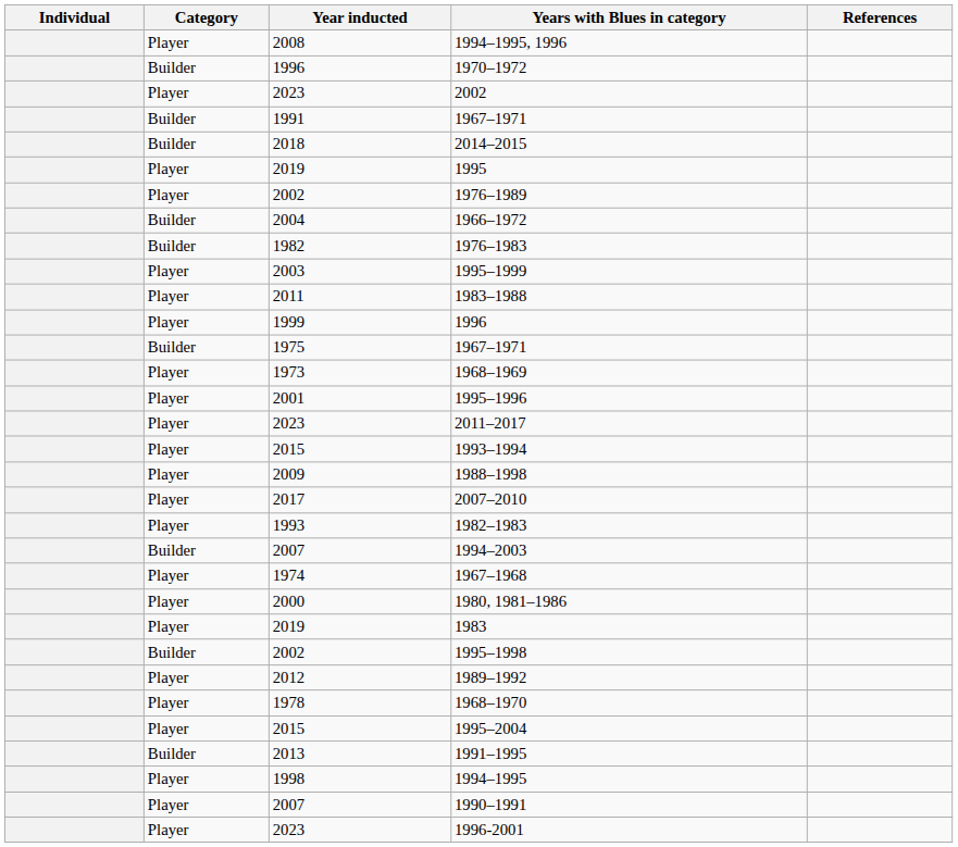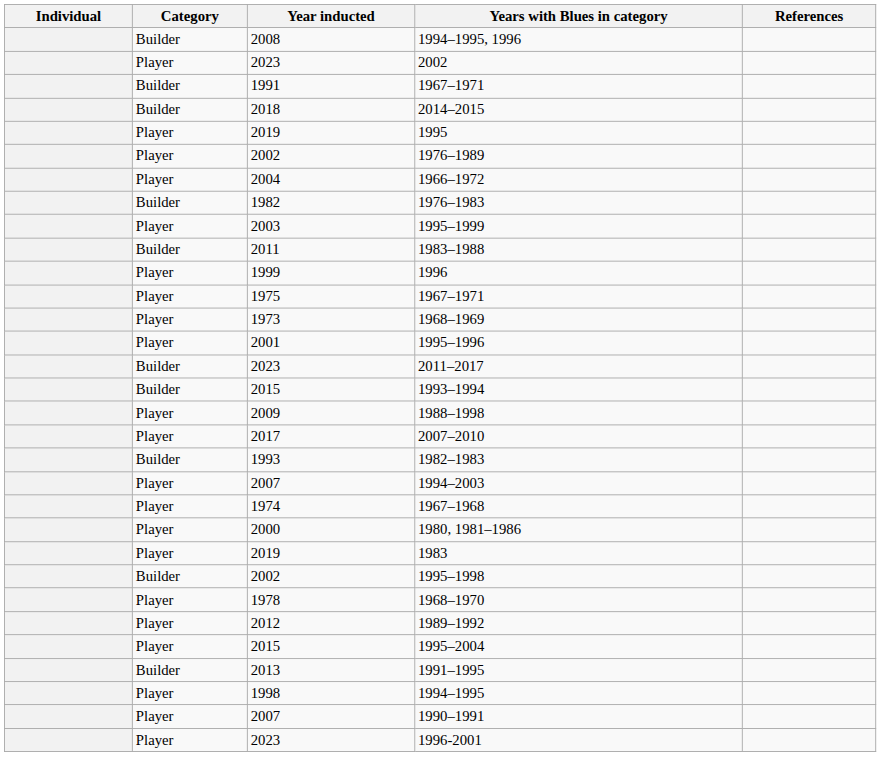 <table class="wikitable sortable" width="75%">
 <tr>
 <th scope="col">Individual</th>
 <th scope="col">Category</th>
 <th scope="col">Year inducted</th>
 <th scope="col">Years with Blues in category</th>
 <th scope="col" class="unsortable">References</th>
 </tr>
 <tr>
 <th scope="row"></th>
-<td>Player</td>
+<td>Builder</td>
 <td>2008</td>
 <td>1994–1995, 1996</td>
-<td></td>
-</tr>
-<tr>
-<th scope="row"></th>
-<td>Builder</td>
-<td>1996</td>
-<td>1970–1972</td>
 <td></td>
 </tr>
 <tr>
 <th scope="row"></th>
 <td>Player</td>
 <td>2023</td>
 <td>2002</td>
 <td></td>
 </tr>
 <tr>
 <th scope="row"></th>
 <td>Builder</td>
 <td>1991</td>
 <td>1967–1971</td>
 <td></td>
 </tr>
 <tr>
 <th scope="row"></th>
 <td>Builder</td>
 <td>2018</td>
 <td>2014–2015</td>
 <td></td>
 </tr>
 <tr>
 <th scope="row"></th>
 <td>Player</td>
 <td>2019</td>
 <td>1995</td>
 <td></td>
 </tr>
 <tr>
 <th scope="row"></th>
 <td>Player</td>
 <td>2002</td>
 <td>1976–1989</td>
 <td></td>
 </tr>
 <tr>
 <th scope="row"></th>
-<td>Builder</td>
+<td>Player</td>
 <td>2004</td>
 <td>1966–1972</td>
 <td></td>
 </tr>
 <tr>
 <th scope="row"></th>
 <td>Builder</td>
 <td>1982</td>
 <td>1976–1983</td>
 <td></td>
 </tr>
 <tr>
 <th scope="row"></th>
 <td>Player</td>
 <td>2003</td>
 <td>1995–1999</td>
 <td></td>
 </tr>
 <tr>
 <th scope="row"></th>
-<td>Player</td>
+<td>Builder</td>
 <td>2011</td>
 <td>1983–1988</td>
 <td></td>
 </tr>
 <tr>
 <th scope="row"></th>
 <td>Player</td>
 <td>1999</td>
 <td>1996</td>
 <td></td>
 </tr>
 <tr>
 <th scope="row"></th>
-<td>Builder</td>
+<td>Player</td>
 <td>1975</td>
 <td>1967–1971</td>
 <td></td>
 </tr>
 <tr>
 <th scope="row"></th>
 <td>Player</td>
 <td>1973</td>
 <td>1968–1969</td>
 <td></td>
 </tr>
 <tr>
 <th scope="row"></th>
 <td>Player</td>
 <td>2001</td>
 <td>1995–1996</td>
 <td></td>
 </tr>
 <tr>
 <th scope="row"></th>
-<td>Player</td>
+<td>Builder</td>
 <td>2023</td>
 <td>2011–2017</td>
 <td></td>
 </tr>
 <tr>
 <th scope="row"></th>
-<td>Player</td>
+<td>Builder</td>
 <td>2015</td>
 <td>1993–1994</td>
 <td></td>
 </tr>
 <tr>
 <th scope="row"></th>
 <td>Player</td>
 <td>2009</td>
 <td>1988–1998</td>
 <td></td>
 </tr>
 <tr>
 <th scope="row"></th>
 <td>Player</td>
 <td>2017</td>
 <td>2007–2010</td>
 <td></td>
 </tr>
 <tr>
 <th scope="row"></th>
-<td>Player</td>
+<td>Builder</td>
 <td>1993</td>
 <td>1982–1983</td>
 <td></td>
 </tr>
 <tr>
 <th scope="row"></th>
-<td>Builder</td>
+<td>Player</td>
 <td>2007</td>
 <td>1994–2003</td>
 <td></td>
 </tr>
 <tr>
 <th scope="row"></th>
 <td>Player</td>
 <td>1974</td>
 <td>1967–1968</td>
 <td></td>
 </tr>
 <tr>
 <th scope="row"></th>
 <td>Player</td>
 <td>2000</td>
 <td>1980, 1981–1986</td>
 <td></td>
 </tr>
 <tr>
 <th scope="row"></th>
 <td>Player</td>
 <td>2019</td>
 <td>1983</td>
 <td></td>
 </tr>
 <tr>
 <th scope="row"></th>
 <td>Builder</td>
 <td>2002</td>
 <td>1995–1998</td>
 <td></td>
 </tr>
 <tr>
 <th scope="row"></th>
 <td>Player</td>
-<td>2012</td>
-<td>1989–1992</td>
+<td>1978</td>
+<td>1968–1970</td>
 <td></td>
 </tr>
 <tr>
 <th scope="row"></th>
 <td>Player</td>
-<td>1978</td>
-<td>1968–1970</td>
+<td>2012</td>
+<td>1989–1992</td>
 <td></td>
 </tr>
 <tr>
 <th scope="row"></th>
 <td>Player</td>
 <td>2015</td>
 <td>1995–2004</td>
 <td></td>
 </tr>
 <tr>
 <th scope="row"></th>
 <td>Builder</td>
 <td>2013</td>
 <td>1991–1995</td>
 <td></td>
 </tr>
 <tr>
 <th scope="row"></th>
 <td>Player</td>
 <td>1998</td>
 <td>1994–1995</td>
 <td></td>
 </tr>
 <tr>
 <th scope="row"></th>
 <td>Player</td>
 <td>2007</td>
 <td>1990–1991</td>
 <td></td>
 </tr>
 <tr>
 <th scope="row"></th>
 <td>Player</td>
 <td>2023</td>
 <td>1996-2001</td>
 <td></td>
 </tr>
 </table>
